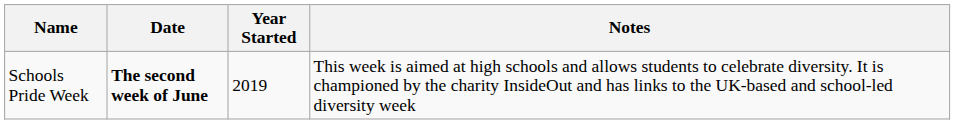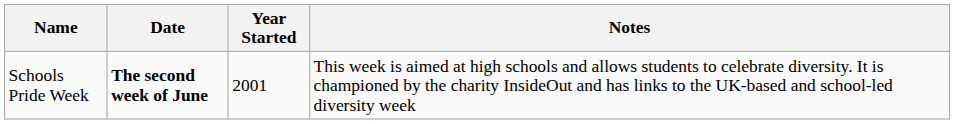 <table class="wikitable sortable">
 <tr>
 <th>Name</th>
 <th>Date</th>
 <th>Year Started</th>
 <th>Notes</th>
 </tr>
 <tr>
 <td>Schools Pride Week</td>
 <td><strong>The second week of June</strong></td>
-<td>2019</td>
+<td>2001</td>
 <td>This week is aimed at high schools and allows students to celebrate diversity. It is championed by the charity InsideOut and has links to the UK-based and school-led diversity week</td>
 </tr>
 </table>
